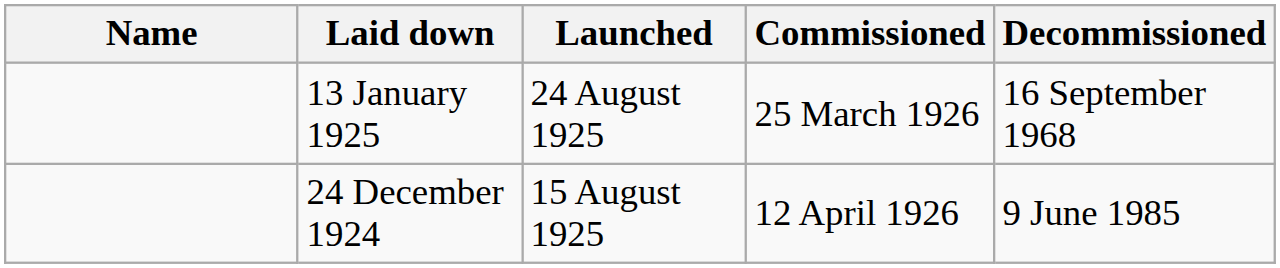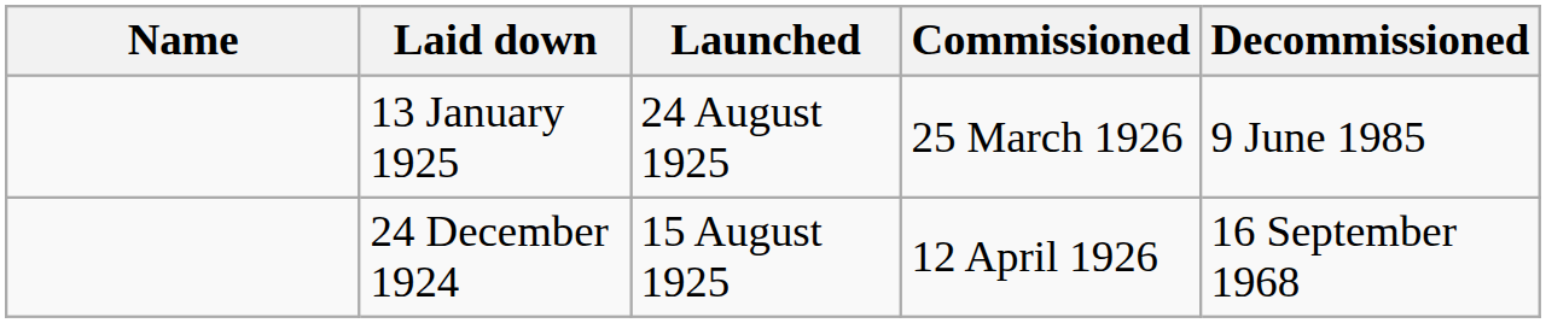 <table class="wikitable">
 <tr>
 <th width="120">Name</th>
 <th width="90">Laid down</th>
 <th width="90">Launched</th>
 <th width="90">Commissioned</th>
 <th width="90">Decommissioned</th>
 </tr>
 <tr>
 <td></td>
 <td>13 January 1925</td>
 <td>24 August 1925</td>
 <td>25 March 1926</td>
-<td>16 September 1968</td>
+<td>9 June 1985</td>
 </tr>
 <tr>
 <td></td>
 <td>24 December 1924</td>
 <td>15 August 1925</td>
 <td>12 April 1926</td>
-<td>9 June 1985</td>
+<td>16 September 1968</td>
 </tr>
 </table>
